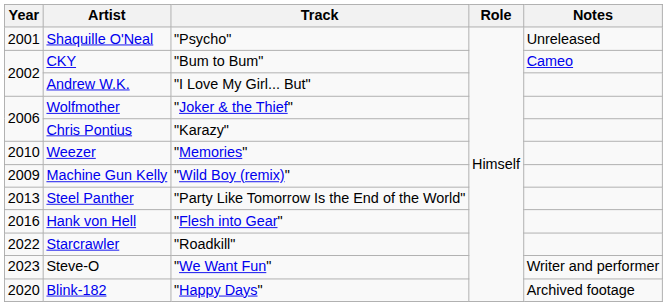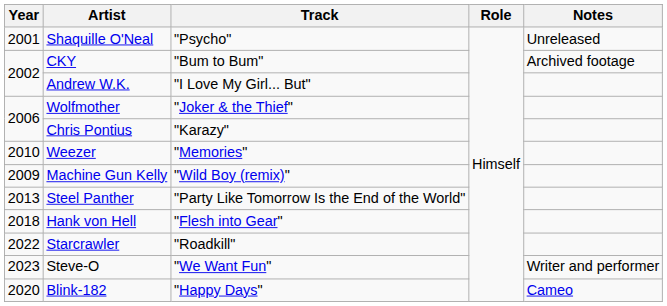 <table class="wikitable">
 <tr>
 <th>Year</th>
 <th>Artist</th>
 <th>Track</th>
 <th>Role</th>
 <th>Notes</th>
 </tr>
 <tr>
 <td>2001</td>
 <td><a href='#'>Shaquille O'Neal</a></td>
 <td>"Psycho"</td>
 <td rowspan="12">Himself</td>
 <td>Unreleased</td>
 </tr>
 <tr>
 <td rowspan="2">2002</td>
 <td><a href='#'>CKY</a></td>
 <td>"Bum to Bum"</td>
-<td><a href='#'>Cameo</a></td>
+<td>Archived footage</td>
 </tr>
 <tr>
 <td><a href='#'>Andrew W.K.</a></td>
 <td>"I Love My Girl... But"</td>
 <td></td>
 </tr>
 <tr>
 <td rowspan="2">2006</td>
 <td><a href='#'>Wolfmother</a></td>
 <td>"<a href='#'>Joker & the Thief</a>"</td>
 <td></td>
 </tr>
 <tr>
 <td><a href='#'>Chris Pontius</a></td>
 <td>"Karazy"</td>
 <td></td>
 </tr>
 <tr>
 <td>2010</td>
 <td><a href='#'>Weezer</a></td>
 <td>"<a href='#'>Memories</a>"</td>
 <td></td>
 </tr>
 <tr>
 <td>2009</td>
 <td><a href='#'>Machine Gun Kelly</a></td>
 <td>"<a href='#'>Wild Boy (remix)</a>"</td>
 <td></td>
 </tr>
 <tr>
 <td>2013</td>
 <td><a href='#'>Steel Panther</a></td>
 <td>"Party Like Tomorrow Is the End of the World"</td>
 <td></td>
 </tr>
 <tr>
-<td>2016</td>
+<td>2018</td>
 <td><a href='#'>Hank von Hell</a></td>
 <td>"<a href='#'>Flesh into Gear</a>"</td>
 <td></td>
 </tr>
 <tr>
 <td>2022</td>
 <td><a href='#'>Starcrawler</a></td>
 <td>"Roadkill"</td>
 <td></td>
 </tr>
 <tr>
 <td>2023</td>
 <td>Steve-O</td>
 <td>"<a href='#'>We Want Fun</a>"</td>
 <td>Writer and performer</td>
 </tr>
 <tr>
 <td>2020</td>
 <td><a href='#'>Blink-182</a></td>
 <td>"<a href='#'>Happy Days</a>"</td>
-<td>Archived footage</td>
+<td><a href='#'>Cameo</a></td>
 </tr>
 </table>
